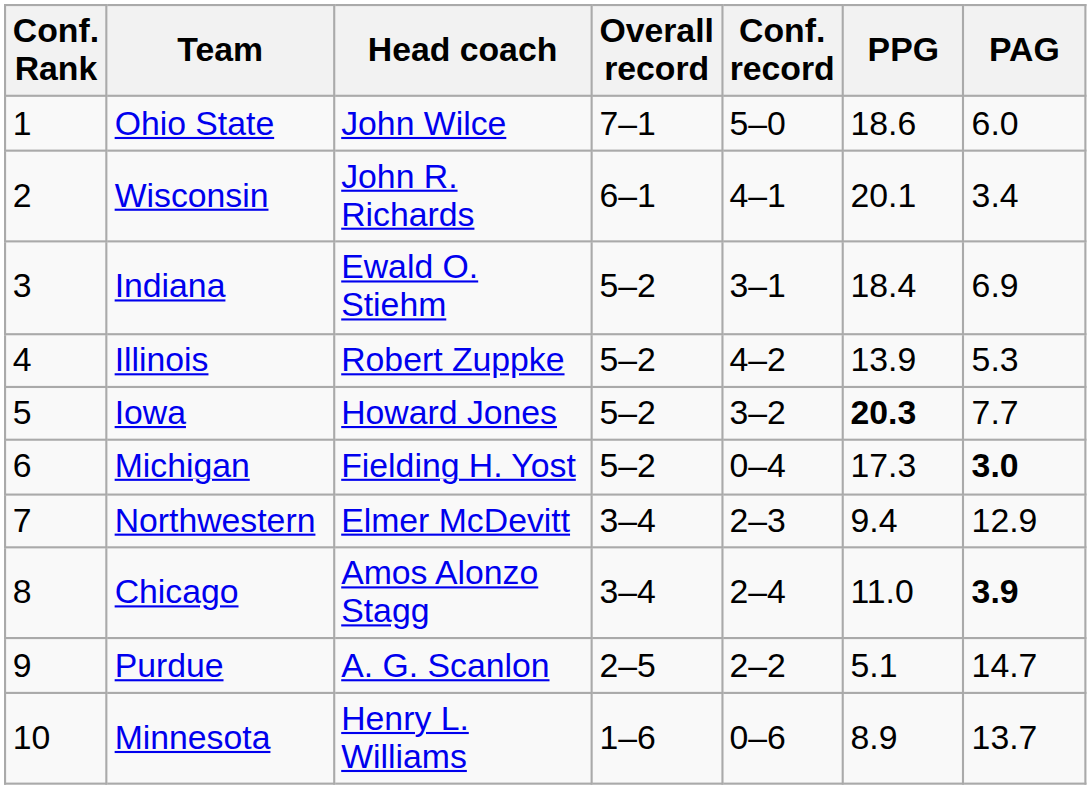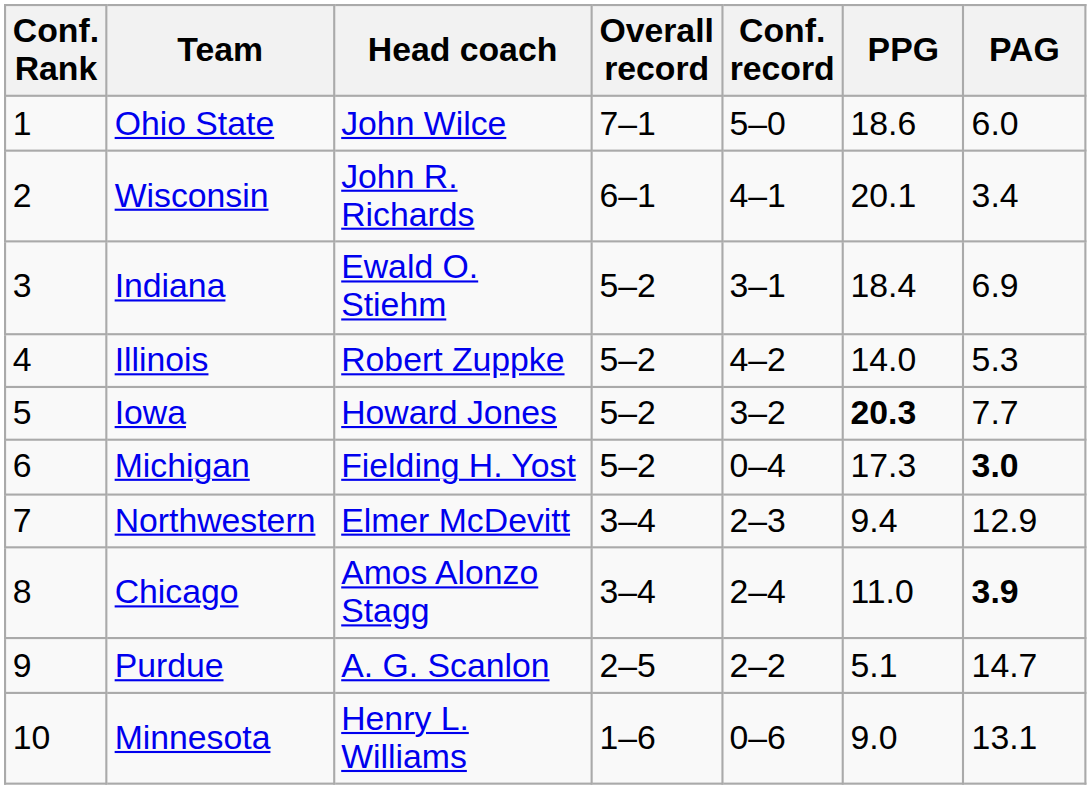 <table class="sortable wikitable">
 <tr>
 <th width="25">Conf. Rank</th>
 <th width="100">Team</th>
 <th width="115">Head coach</th>
 <th width="50">Overall record</th>
 <th width="50">Conf. record</th>
 <th width="50">PPG</th>
 <th width="50">PAG</th>
 </tr>
 <tr align="left" bgcolor="">
 <td>1</td>
 <td><a href='#'>Ohio State</a></td>
 <td><a href='#'>John Wilce</a></td>
 <td>7–1</td>
 <td>5–0</td>
 <td>18.6</td>
 <td>6.0</td>
 </tr>
 <tr align="left" bgcolor="">
 <td>2</td>
 <td><a href='#'>Wisconsin</a></td>
 <td><a href='#'>John R. Richards</a></td>
 <td>6–1</td>
 <td>4–1</td>
 <td>20.1</td>
 <td>3.4</td>
 </tr>
 <tr align="left" bgcolor="">
 <td>3</td>
 <td><a href='#'>Indiana</a></td>
 <td><a href='#'>Ewald O. Stiehm</a></td>
 <td>5–2</td>
 <td>3–1</td>
 <td>18.4</td>
 <td>6.9</td>
 </tr>
 <tr align="left" bgcolor="">
 <td>4</td>
 <td><a href='#'>Illinois</a></td>
 <td><a href='#'>Robert Zuppke</a></td>
 <td>5–2</td>
 <td>4–2</td>
-<td>13.9</td>
+<td>14.0</td>
 <td>5.3</td>
 </tr>
 <tr align="left" bgcolor="">
 <td>5</td>
 <td><a href='#'>Iowa</a></td>
 <td><a href='#'>Howard Jones</a></td>
 <td>5–2</td>
 <td>3–2</td>
 <td><strong>20.3</strong></td>
 <td>7.7</td>
 </tr>
 <tr align="left" bgcolor="">
 <td>6</td>
 <td><a href='#'>Michigan</a></td>
 <td><a href='#'>Fielding H. Yost</a></td>
 <td>5–2</td>
 <td>0–4</td>
 <td>17.3</td>
 <td><strong>3.0</strong></td>
 </tr>
 <tr align="left" bgcolor="">
 <td>7</td>
 <td><a href='#'>Northwestern</a></td>
 <td><a href='#'>Elmer McDevitt</a></td>
 <td>3–4</td>
 <td>2–3</td>
 <td>9.4</td>
 <td>12.9</td>
 </tr>
 <tr align="left" bgcolor="">
 <td>8</td>
 <td><a href='#'>Chicago</a></td>
 <td><a href='#'>Amos Alonzo Stagg</a></td>
 <td>3–4</td>
 <td>2–4</td>
 <td>11.0</td>
 <td><strong>3.9</strong></td>
 </tr>
 <tr align="left" bgcolor="">
 <td>9</td>
 <td><a href='#'>Purdue</a></td>
 <td><a href='#'>A. G. Scanlon</a></td>
 <td>2–5</td>
 <td>2–2</td>
 <td>5.1</td>
 <td>14.7</td>
 </tr>
 <tr align="left" bgcolor="">
 <td>10</td>
 <td><a href='#'>Minnesota</a></td>
 <td><a href='#'>Henry L. Williams</a></td>
 <td>1–6</td>
 <td>0–6</td>
-<td>8.9</td>
-<td>13.7</td>
+<td>9.0</td>
+<td>13.1</td>
 </tr>
 </table>
